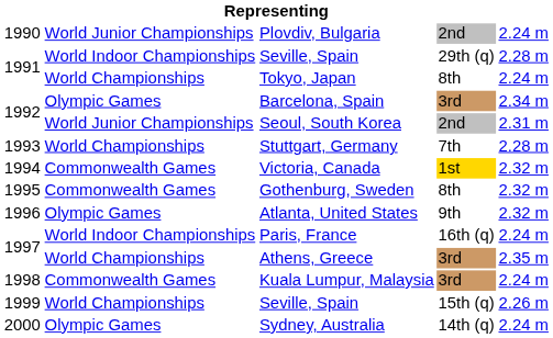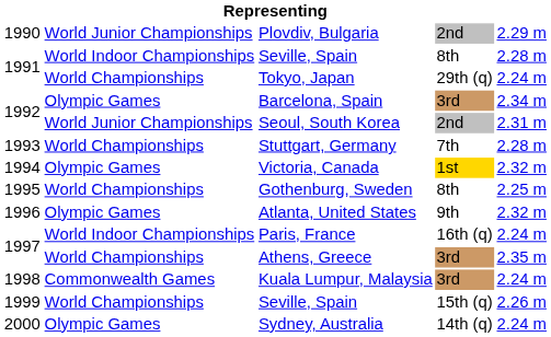 <table>
 <tr>
 <th colspan="6">Representing </th>
 </tr>
 <tr>
 <td>1990</td>
 <td><a href='#'>World Junior Championships</a></td>
 <td><a href='#'>Plovdiv, Bulgaria</a></td>
 <td bgcolor="silver">2nd</td>
-<td><a href='#'>2.24 m</a></td>
+<td><a href='#'>2.29 m</a></td>
 </tr>
 <tr>
 <td rowspan=2>1991</td>
 <td><a href='#'>World Indoor Championships</a></td>
 <td><a href='#'>Seville, Spain</a></td>
-<td>29th (q)</td>
+<td>8th</td>
 <td><a href='#'>2.28 m</a></td>
 </tr>
 <tr>
 <td><a href='#'>World Championships</a></td>
 <td><a href='#'>Tokyo, Japan</a></td>
-<td>8th</td>
+<td>29th (q)</td>
 <td><a href='#'>2.24 m</a></td>
 </tr>
 <tr>
 <td rowspan=2>1992</td>
 <td><a href='#'>Olympic Games</a></td>
 <td><a href='#'>Barcelona, Spain</a></td>
 <td bgcolor="cc9966">3rd</td>
 <td><a href='#'>2.34 m</a></td>
 </tr>
 <tr>
 <td><a href='#'>World Junior Championships</a></td>
 <td><a href='#'>Seoul, South Korea</a></td>
 <td bgcolor="silver">2nd</td>
 <td><a href='#'>2.31 m</a></td>
 </tr>
 <tr>
 <td>1993</td>
 <td><a href='#'>World Championships</a></td>
 <td><a href='#'>Stuttgart, Germany</a></td>
 <td>7th</td>
 <td><a href='#'>2.28 m</a></td>
 </tr>
 <tr>
 <td>1994</td>
-<td><a href='#'>Commonwealth Games</a></td>
+<td><a href='#'>Olympic Games</a></td>
 <td><a href='#'>Victoria, Canada</a></td>
 <td bgcolor="gold">1st</td>
 <td><a href='#'>2.32 m</a></td>
 </tr>
 <tr>
 <td>1995</td>
-<td><a href='#'>Commonwealth Games</a></td>
+<td><a href='#'>World Championships</a></td>
 <td><a href='#'>Gothenburg, Sweden</a></td>
 <td>8th</td>
-<td><a href='#'>2.32 m</a></td>
+<td><a href='#'>2.25 m</a></td>
 </tr>
 <tr>
 <td>1996</td>
 <td><a href='#'>Olympic Games</a></td>
 <td><a href='#'>Atlanta, United States</a></td>
 <td>9th</td>
 <td><a href='#'>2.32 m</a></td>
 </tr>
 <tr>
 <td rowspan=2>1997</td>
 <td><a href='#'>World Indoor Championships</a></td>
 <td><a href='#'>Paris, France</a></td>
 <td>16th (q)</td>
 <td><a href='#'>2.24 m</a></td>
 </tr>
 <tr>
 <td><a href='#'>World Championships</a></td>
 <td><a href='#'>Athens, Greece</a></td>
 <td bgcolor="cc9966">3rd</td>
 <td><a href='#'>2.35 m</a></td>
 </tr>
 <tr>
 <td>1998</td>
 <td><a href='#'>Commonwealth Games</a></td>
 <td><a href='#'>Kuala Lumpur, Malaysia</a></td>
 <td bgcolor="cc9966">3rd</td>
 <td><a href='#'>2.24 m</a></td>
 </tr>
 <tr>
 <td>1999</td>
 <td><a href='#'>World Championships</a></td>
 <td><a href='#'>Seville, Spain</a></td>
 <td>15th (q)</td>
 <td><a href='#'>2.26 m</a></td>
 </tr>
 <tr>
 <td>2000</td>
 <td><a href='#'>Olympic Games</a></td>
 <td><a href='#'>Sydney, Australia</a></td>
 <td>14th (q)</td>
 <td><a href='#'>2.24 m</a></td>
 </tr>
 </table>
